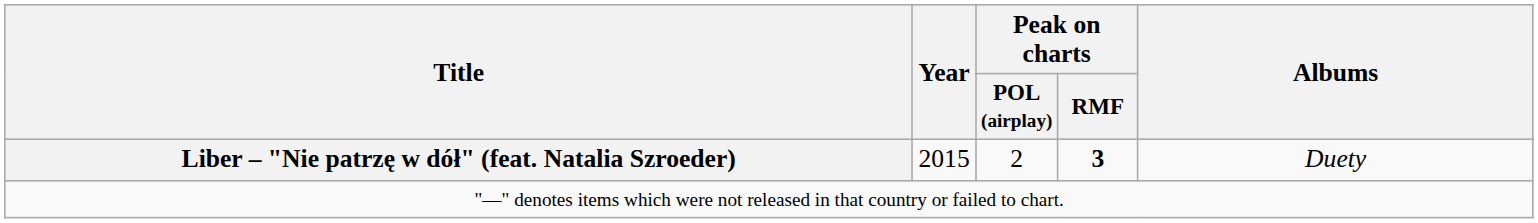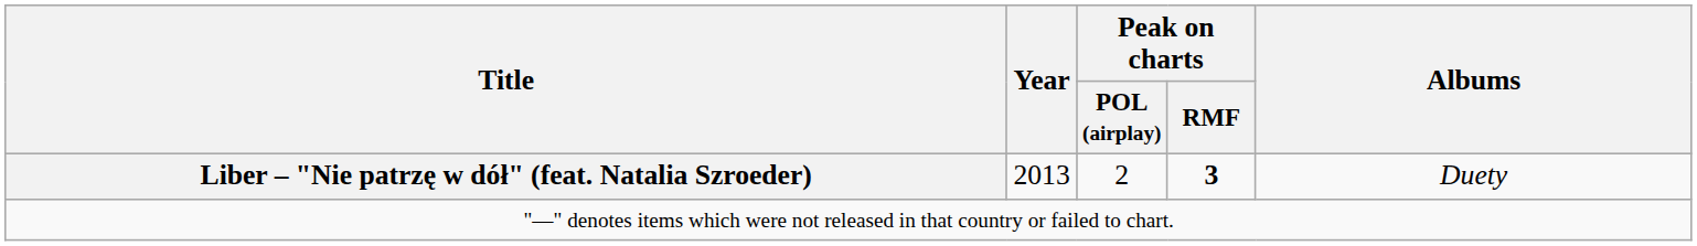 <table class="wikitable plainrowheaders" style="text-align:center">
 <tr>
 <th rowspan="2" scope="col" style="width:35em;">Title</th>
 <th rowspan="2" scope="col">Year</th>
 <th colspan="2" scope="col">Peak on charts</th>
 <th rowspan="2" scope="col" style="width:15em;">Albums</th>
 </tr>
 <tr>
 <th scope="col" style="width:3em;font-size:90%;">POL<br><small>(airplay)</small></th>
 <th scope="col" style="width:3em;font-size:90%;">RMF<br></th>
 </tr>
 <tr>
 <th scope="row">Liber – "Nie patrzę w dół" (feat. Natalia Szroeder)</th>
-<td>2015</td>
+<td>2013</td>
 <td>2</td>
 <td><strong>3</strong></td>
 <td><em>Duety</em></td>
 </tr>
 <tr>
 <td colspan="5" style="font-size:90%"><small>"—" denotes items which were not released in that country or failed to chart.</small></td>
 </tr>
 </table>
